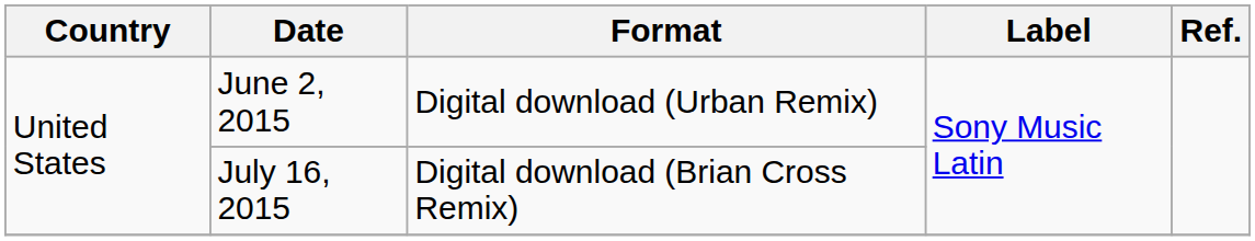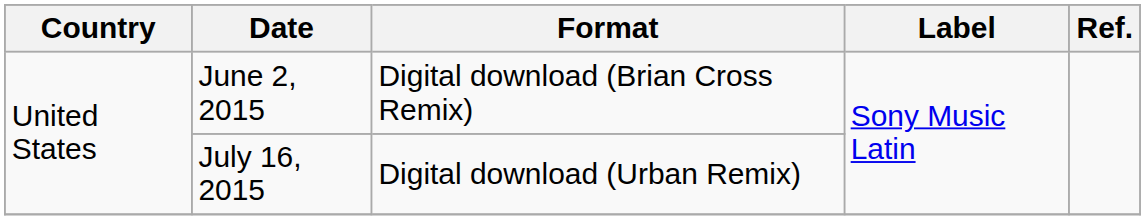 <table class="wikitable plainrowheaders">
 <tr>
 <th>Country</th>
 <th>Date</th>
 <th>Format</th>
 <th>Label</th>
 <th>Ref.</th>
 </tr>
 <tr>
 <td rowspan="2">United States</td>
 <td>June 2, 2015</td>
-<td rowspan="1">Digital download (Urban Remix)</td>
+<td rowspan="1">Digital download (Brian Cross Remix)</td>
 <td rowspan="2"><a href='#'>Sony Music Latin</a></td>
 <td rowspan="2"></td>
 </tr>
 <tr>
 <td>July 16, 2015</td>
-<td rowspan="1">Digital download (Brian Cross Remix)</td>
+<td rowspan="1">Digital download (Urban Remix)</td>
 </tr>
 <tr>
 </tr>
 </table>
